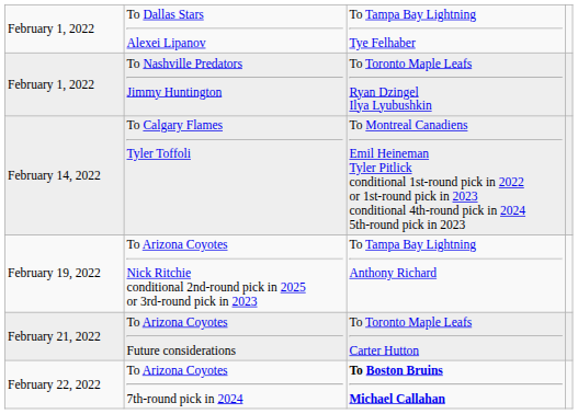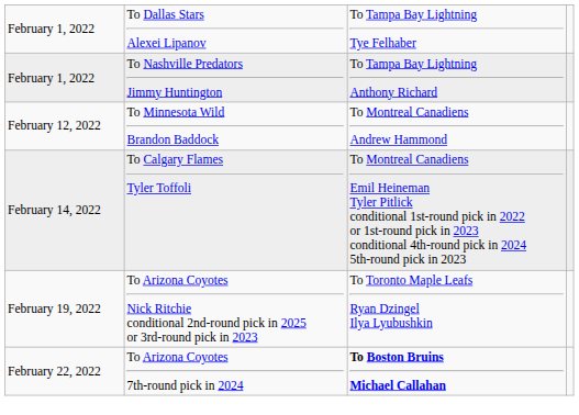 <table cellspacing=0 class="wikitable" style="border:1px solid #999999; width:720px;">
 <tr>
 <td>February 1, 2022</td>
 <td valign="top">To <a href='#'>Dallas Stars</a><hr><a href='#'>Alexei Lipanov</a></td>
 <td valign="top">To <a href='#'>Tampa Bay Lightning</a><hr><a href='#'>Tye Felhaber</a></td>
 <td></td>
 </tr>
 <tr bgcolor="eeeeee">
 <td>February 1, 2022</td>
 <td valign="top">To <a href='#'>Nashville Predators</a><hr><a href='#'>Jimmy Huntington</a></td>
-<td valign="top">To <a href='#'>Toronto Maple Leafs</a><hr><a href='#'>Ryan Dzingel</a><br><a href='#'>Ilya Lyubushkin</a></td>
+<td valign="top">To <a href='#'>Tampa Bay Lightning</a><hr><a href='#'>Anthony Richard</a></td>
+<td></td>
+</tr>
+<tr>
+<td>February 12, 2022</td>
+<td valign="top">To <a href='#'>Minnesota Wild</a><hr><a href='#'>Brandon Baddock</a></td>
+<td valign="top">To <a href='#'>Montreal Canadiens</a><hr><a href='#'>Andrew Hammond</a></td>
 <td></td>
 </tr>
 <tr bgcolor="eeeeee">
 <td>February 14, 2022</td>
 <td valign="top">To <a href='#'>Calgary Flames</a><hr><a href='#'>Tyler Toffoli</a></td>
 <td valign="top">To <a href='#'>Montreal Canadiens</a><hr><a href='#'>Emil Heineman</a><br><a href='#'>Tyler Pitlick</a><br><span>conditional</span> 1st-round pick in <a href='#'>2022</a><br>or 1st-round pick in <a href='#'>2023</a><br><span>conditional</span> 4th-round pick in <a href='#'>2024</a><br>5th-round pick in 2023</td>
 <td></td>
 </tr>
 <tr>
 <td>February 19, 2022</td>
 <td valign="top">To <a href='#'>Arizona Coyotes</a><hr><a href='#'>Nick Ritchie</a><br><span>conditional</span> 2nd-round pick in <a href='#'>2025</a><br>or 3rd-round pick in <a href='#'>2023</a></td>
-<td valign="top">To <a href='#'>Tampa Bay Lightning</a><hr><a href='#'>Anthony Richard</a></td>
-<td></td>
-</tr>
-<tr bgcolor="eeeeee">
-<td>February 21, 2022</td>
-<td valign="top">To <a href='#'>Arizona Coyotes</a><hr><span>Future considerations</span></td>
-<td valign="top">To <a href='#'>Toronto Maple Leafs</a><hr><a href='#'>Carter Hutton</a></td>
+<td valign="top">To <a href='#'>Toronto Maple Leafs</a><hr><a href='#'>Ryan Dzingel</a><br><a href='#'>Ilya Lyubushkin</a></td>
 <td></td>
 </tr>
 <tr>
 <td>February 22, 2022</td>
 <td valign="top">To <a href='#'>Arizona Coyotes</a><hr>7th-round pick in <a href='#'>2024</a></td>
 <td valign="top"><strong>To <a href='#'>Boston Bruins</a><hr><a href='#'>Michael Callahan</a></strong></td>
 <td></td>
 </tr>
 </table>
